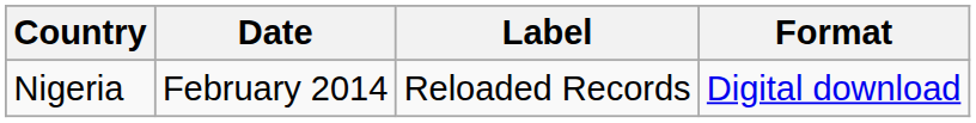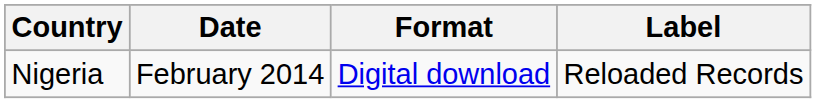 <table class="wikitable">
 <tr>
 <th>Country</th>
 <th>Date</th>
+<th>Format</th>
 <th>Label</th>
-<th>Format</th>
 </tr>
 <tr>
 <td>Nigeria</td>
 <td>February 2014</td>
+<td><a href='#'>Digital download</a></td>
 <td>Reloaded Records</td>
-<td><a href='#'>Digital download</a></td>
 </tr>
 </table>
